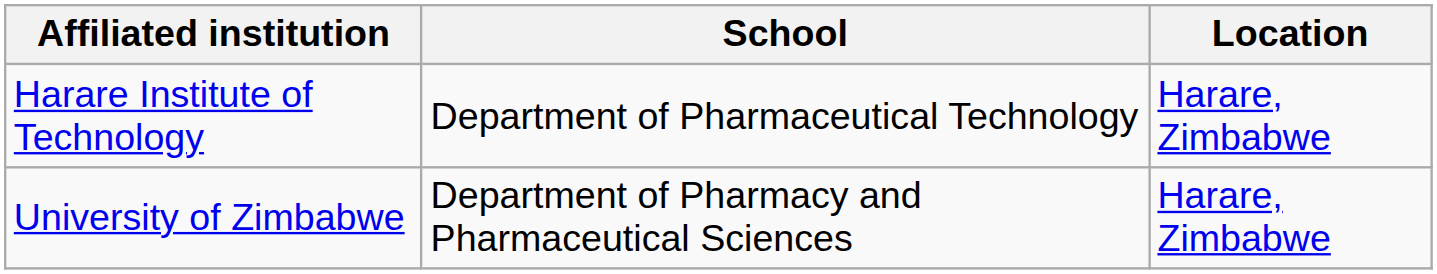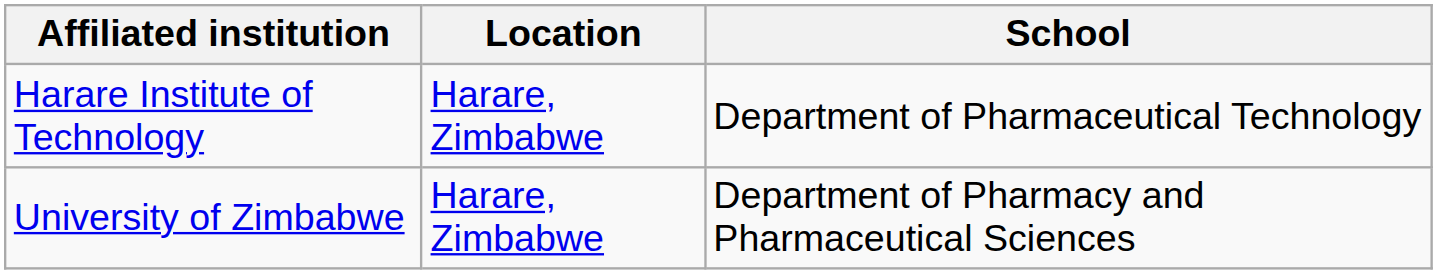 <table class="wikitable sortable">
 <tr>
 <th>Affiliated institution</th>
+<th>Location</th>
 <th>School</th>
-<th>Location</th>
 </tr>
 <tr>
 <td><a href='#'>Harare Institute of Technology</a></td>
+<td><a href='#'>Harare, Zimbabwe</a></td>
 <td>Department of Pharmaceutical Technology</td>
-<td><a href='#'>Harare, Zimbabwe</a></td>
 </tr>
 <tr>
 <td><a href='#'>University of Zimbabwe</a></td>
+<td><a href='#'>Harare, Zimbabwe</a></td>
 <td>Department of Pharmacy and Pharmaceutical Sciences</td>
-<td><a href='#'>Harare, Zimbabwe</a></td>
 </tr>
 </table>
